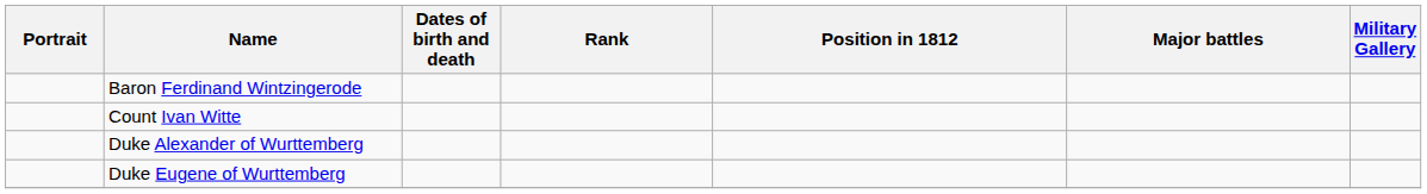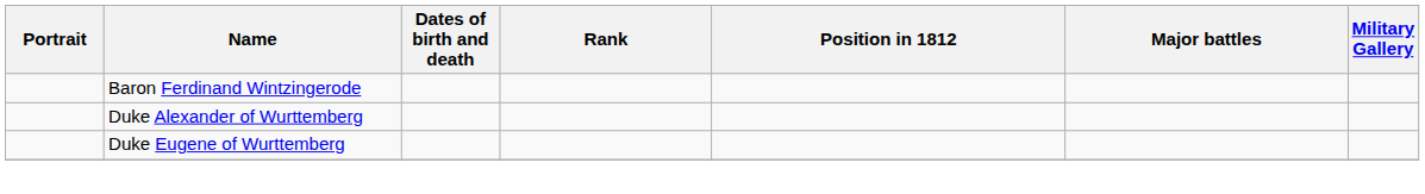 <table width=100% class="wikitable">
 <tr>
 <th width=7%>Portrait</th>
 <th width=21%>Name</th>
 <th width=7%>Dates of birth and death</th>
 <th width=15%>Rank</th>
 <th width=25%>Position in 1812</th>
 <th width=20%>Major battles</th>
 <th width=5%><a href='#'>Military Gallery</a></th>
 </tr>
 <tr>
 <td></td>
 <td>Baron <a href='#'>Ferdinand Wintzingerode</a></td>
-<td></td>
-<td></td>
-<td></td>
-<td></td>
-<td></td>
-</tr>
-<tr>
-<td></td>
-<td>Count <a href='#'>Ivan Witte</a></td>
 <td></td>
 <td></td>
 <td></td>
 <td></td>
 <td></td>
 </tr>
 <tr>
 <td></td>
 <td>Duke <a href='#'>Alexander of Wurttemberg</a></td>
 <td></td>
 <td></td>
 <td></td>
 <td></td>
 <td></td>
 </tr>
 <tr>
 <td></td>
 <td>Duke <a href='#'>Eugene of Wurttemberg</a></td>
 <td></td>
 <td></td>
 <td></td>
 <td></td>
 <td></td>
 </tr>
 <tr>
 </tr>
 </table>
